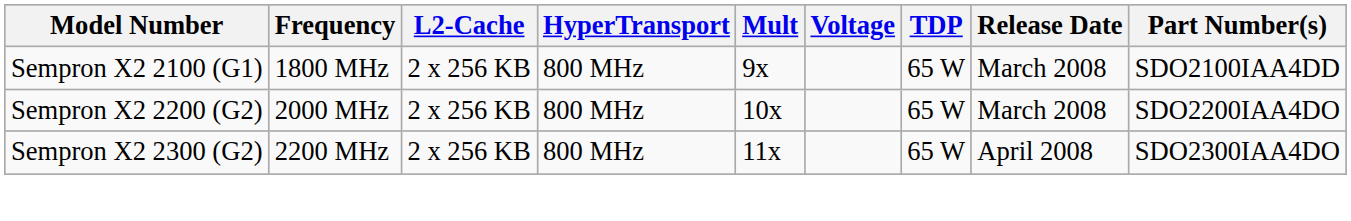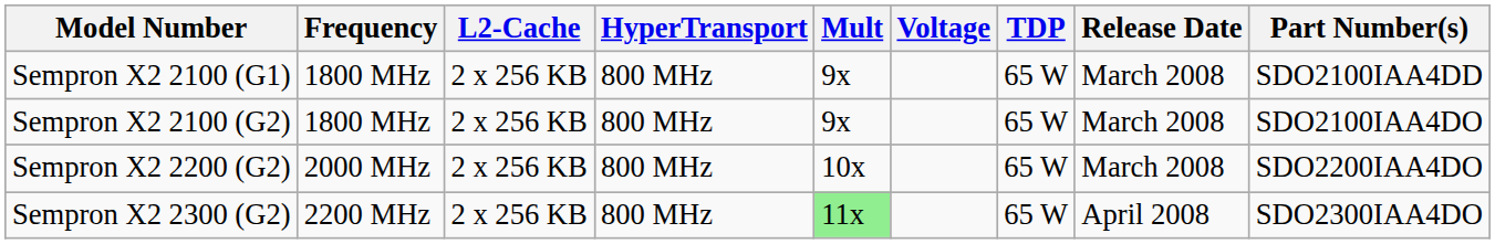 <table class="wikitable">
 <tr>
 <th>Model Number</th>
 <th>Frequency</th>
 <th><a href='#'>L2-Cache</a></th>
 <th><a href='#'>HyperTransport</a></th>
 <th><a href='#'>Mult</a></th>
 <th><a href='#'>Voltage</a></th>
 <th><a href='#'>TDP</a></th>
 <th>Release Date</th>
 <th>Part Number(s)</th>
 </tr>
 <tr>
 <td>Sempron X2 2100 (G1)</td>
 <td>1800 MHz</td>
 <td>2 x 256 KB</td>
 <td>800 MHz</td>
 <td>9x</td>
 <td></td>
 <td>65 W</td>
 <td>March 2008</td>
 <td>SDO2100IAA4DD</td>
 </tr>
 <tr>
+<td>Sempron X2 2100 (G2)</td>
+<td>1800 MHz</td>
+<td>2 x 256 KB</td>
+<td>800 MHz</td>
+<td>9x</td>
+<td></td>
+<td>65 W</td>
+<td>March 2008</td>
+<td>SDO2100IAA4DO</td>
+</tr>
+<tr>
 <td>Sempron X2 2200 (G2)</td>
 <td>2000 MHz</td>
 <td>2 x 256 KB</td>
 <td>800 MHz</td>
 <td>10x</td>
 <td></td>
 <td>65 W</td>
 <td>March 2008</td>
 <td>SDO2200IAA4DO</td>
 </tr>
 <tr>
 <td>Sempron X2 2300 (G2)</td>
 <td>2200 MHz</td>
 <td>2 x 256 KB</td>
 <td>800 MHz</td>
-<td>11x</td>
+<td style="background: lightgreen;">11x</td>
 <td></td>
 <td>65 W</td>
 <td>April 2008</td>
 <td>SDO2300IAA4DO</td>
 </tr>
 </table>
